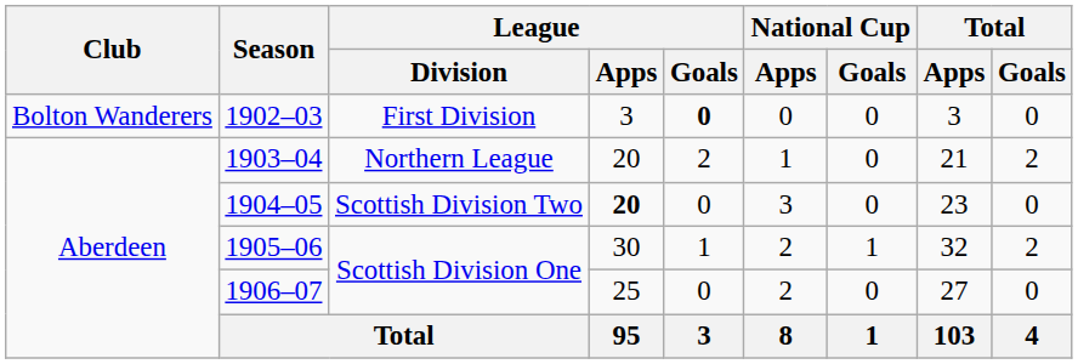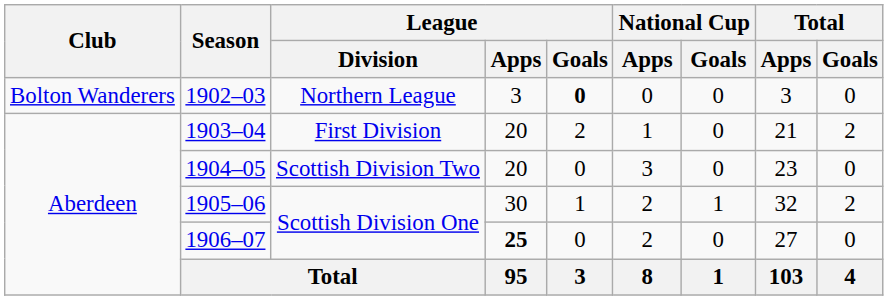 <table class="wikitable" style="text-align:center">
 <tr>
 <th rowspan="2">Club</th>
 <th rowspan="2">Season</th>
 <th colspan="3">League</th>
 <th colspan="2">National Cup</th>
 <th colspan="2">Total</th>
 </tr>
 <tr>
 <th>Division</th>
 <th>Apps</th>
 <th>Goals</th>
 <th>Apps</th>
 <th>Goals</th>
 <th>Apps</th>
 <th>Goals</th>
 </tr>
 <tr>
 <td><a href='#'>Bolton Wanderers</a></td>
 <td><a href='#'>1902–03</a></td>
-<td><a href='#'>First Division</a></td>
+<td><a href='#'>Northern League</a></td>
 <td>3</td>
 <td><strong>0</strong></td>
 <td>0</td>
 <td>0</td>
 <td>3</td>
 <td>0</td>
 </tr>
 <tr>
 <td rowspan="5"><a href='#'>Aberdeen</a></td>
 <td><a href='#'>1903–04</a></td>
-<td><a href='#'>Northern League</a></td>
+<td><a href='#'>First Division</a></td>
 <td>20</td>
 <td>2</td>
 <td>1</td>
 <td>0</td>
 <td>21</td>
 <td>2</td>
 </tr>
 <tr>
 <td><a href='#'>1904–05</a></td>
 <td><a href='#'>Scottish Division Two</a></td>
-<td><strong>20</strong></td>
+<td>20</td>
 <td>0</td>
 <td>3</td>
 <td>0</td>
 <td>23</td>
 <td>0</td>
 </tr>
 <tr>
 <td><a href='#'>1905–06</a></td>
 <td rowspan="2"><a href='#'>Scottish Division One</a></td>
 <td>30</td>
 <td>1</td>
 <td>2</td>
 <td>1</td>
 <td>32</td>
 <td>2</td>
 </tr>
 <tr>
 <td><a href='#'>1906–07</a></td>
-<td>25</td>
+<td><strong>25</strong></td>
 <td>0</td>
 <td>2</td>
 <td>0</td>
 <td>27</td>
 <td>0</td>
 </tr>
 <tr>
 <th colspan="2">Total</th>
 <th>95</th>
 <th>3</th>
 <th>8</th>
 <th>1</th>
 <th>103</th>
 <th>4</th>
 </tr>
 </table>
